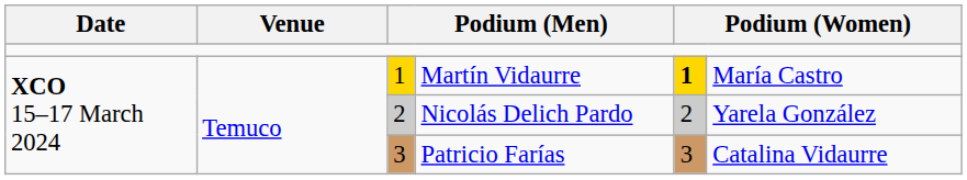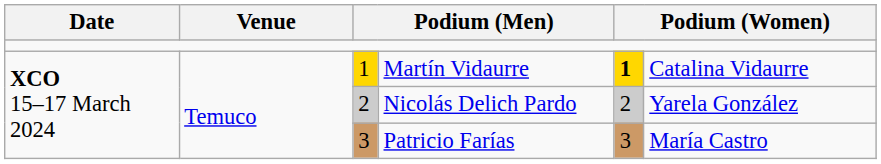 <table class="wikitable" width=70%>
 <tr>
 <th>Date</th>
 <th width=20%>Venue</th>
 <th colspan=2 width=30%>Podium (Men)</th>
 <th colspan=2 width=30%>Podium (Women)</th>
 </tr>
 <tr>
 <td colspan=6></td>
 </tr>
 <tr>
 <td rowspan=3><strong>XCO</strong> <br> 15–17 March 2024</td>
 <td rowspan=3><br><a href='#'>Temuco</a></td>
 <td bgcolor=FFD700>1</td>
 <td><a href='#'>Martín Vidaurre</a></td>
 <td bgcolor=FFD700><strong>1</strong></td>
-<td><a href='#'>María Castro</a></td>
+<td><a href='#'>Catalina Vidaurre</a></td>
 </tr>
 <tr>
 <td bgcolor=CCCCCC>2</td>
 <td><a href='#'>Nicolás Delich Pardo</a></td>
 <td bgcolor=CCCCCC>2</td>
 <td><a href='#'>Yarela González</a></td>
 </tr>
 <tr>
 <td bgcolor=CC9966>3</td>
 <td><a href='#'>Patricio Farías</a></td>
 <td bgcolor=CC9966>3</td>
-<td><a href='#'>Catalina Vidaurre</a></td>
+<td><a href='#'>María Castro</a></td>
 </tr>
 </table>
